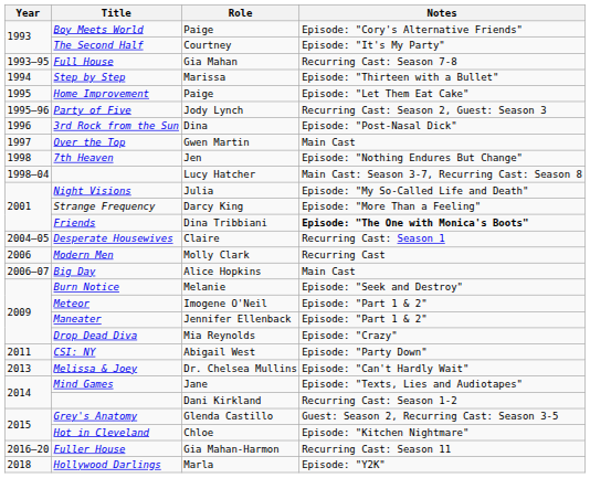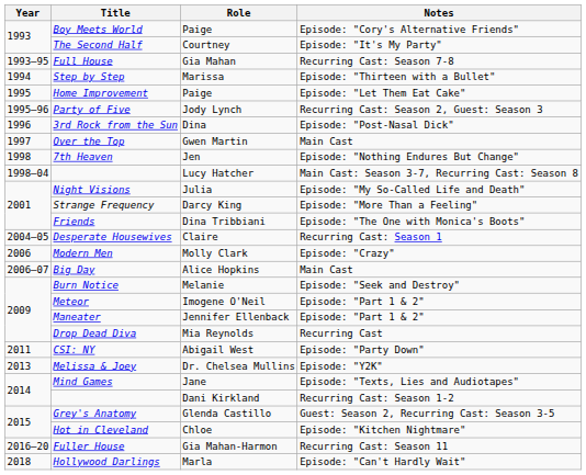 <table class="wikitable sortable">
 <tr>
 <th>Year</th>
 <th>Title</th>
 <th>Role</th>
 <th>Notes</th>
 </tr>
 <tr>
 <td rowspan="2">1993</td>
 <td><em><a href='#'>Boy Meets World</a></em></td>
 <td>Paige</td>
 <td>Episode: "Cory's Alternative Friends"</td>
 </tr>
 <tr>
 <td><em><a href='#'>The Second Half</a></em></td>
 <td>Courtney</td>
 <td>Episode: "It's My Party"</td>
 </tr>
 <tr>
 <td>1993–95</td>
 <td><em><a href='#'>Full House</a></em></td>
 <td>Gia Mahan</td>
 <td>Recurring Cast: Season 7-8</td>
 </tr>
 <tr>
 <td>1994</td>
 <td><em><a href='#'>Step by Step</a></em></td>
 <td>Marissa</td>
 <td>Episode: "Thirteen with a Bullet"</td>
 </tr>
 <tr>
 <td>1995</td>
 <td><em><a href='#'>Home Improvement</a></em></td>
 <td>Paige</td>
 <td>Episode: "Let Them Eat Cake"</td>
 </tr>
 <tr>
 <td>1995–96</td>
 <td><em><a href='#'>Party of Five</a></em></td>
 <td>Jody Lynch</td>
 <td>Recurring Cast: Season 2, Guest: Season 3</td>
 </tr>
 <tr>
 <td>1996</td>
 <td><em><a href='#'>3rd Rock from the Sun</a></em></td>
 <td>Dina</td>
 <td>Episode: "Post-Nasal Dick"</td>
 </tr>
 <tr>
 <td>1997</td>
 <td><em><a href='#'>Over the Top</a></em></td>
 <td>Gwen Martin</td>
 <td>Main Cast</td>
 </tr>
 <tr>
 <td>1998</td>
 <td><em><a href='#'>7th Heaven</a></em></td>
 <td>Jen</td>
 <td>Episode: "Nothing Endures But Change"</td>
 </tr>
 <tr>
 <td>1998–04</td>
 <td><em></em></td>
 <td>Lucy Hatcher</td>
 <td>Main Cast: Season 3-7, Recurring Cast: Season 8</td>
 </tr>
 <tr>
 <td rowspan="3">2001</td>
 <td><em><a href='#'>Night Visions</a></em></td>
 <td>Julia</td>
 <td>Episode: "My So-Called Life and Death"</td>
 </tr>
 <tr>
 <td><em>Strange Frequency</em></td>
 <td>Darcy King</td>
 <td>Episode: "More Than a Feeling"</td>
 </tr>
 <tr>
 <td><em><a href='#'>Friends</a></em></td>
 <td>Dina Tribbiani</td>
-<td><strong>Episode: "The One with Monica's Boots"</strong></td>
+<td>Episode: "The One with Monica's Boots"</td>
 </tr>
 <tr>
 <td>2004–05</td>
 <td><em><a href='#'>Desperate Housewives</a></em></td>
 <td>Claire</td>
 <td>Recurring Cast: <a href='#'>Season 1</a></td>
 </tr>
 <tr>
 <td>2006</td>
 <td><em><a href='#'>Modern Men</a></em></td>
 <td>Molly Clark</td>
-<td>Recurring Cast</td>
+<td>Episode: "Crazy"</td>
 </tr>
 <tr>
 <td>2006–07</td>
 <td><em><a href='#'>Big Day</a></em></td>
 <td>Alice Hopkins</td>
 <td>Main Cast</td>
 </tr>
 <tr>
 <td rowspan="4">2009</td>
 <td><em><a href='#'>Burn Notice</a></em></td>
 <td>Melanie</td>
 <td>Episode: "Seek and Destroy"</td>
 </tr>
 <tr>
 <td><em><a href='#'>Meteor</a></em></td>
 <td>Imogene O'Neil</td>
 <td>Episode: "Part 1 & 2"</td>
 </tr>
 <tr>
 <td><em><a href='#'>Maneater</a></em></td>
 <td>Jennifer Ellenback</td>
 <td>Episode: "Part 1 & 2"</td>
 </tr>
 <tr>
 <td><em><a href='#'>Drop Dead Diva</a></em></td>
 <td>Mia Reynolds</td>
-<td>Episode: "Crazy"</td>
+<td>Recurring Cast</td>
 </tr>
 <tr>
 <td>2011</td>
 <td><em><a href='#'>CSI: NY</a></em></td>
 <td>Abigail West</td>
 <td>Episode: "Party Down"</td>
 </tr>
 <tr>
 <td>2013</td>
 <td><em><a href='#'>Melissa & Joey</a></em></td>
 <td>Dr. Chelsea Mullins</td>
-<td>Episode: "Can't Hardly Wait"</td>
+<td>Episode: "Y2K"</td>
 </tr>
 <tr>
 <td rowspan="2">2014</td>
 <td><em><a href='#'>Mind Games</a></em></td>
 <td>Jane</td>
 <td>Episode: "Texts, Lies and Audiotapes"</td>
 </tr>
 <tr>
 <td><em></em></td>
 <td>Dani Kirkland</td>
 <td>Recurring Cast: Season 1-2</td>
 </tr>
 <tr>
 <td rowspan="2">2015</td>
 <td><em><a href='#'>Grey's Anatomy</a></em></td>
 <td>Glenda Castillo</td>
 <td>Guest: Season 2, Recurring Cast: Season 3-5</td>
 </tr>
 <tr>
 <td><em><a href='#'>Hot in Cleveland</a></em></td>
 <td>Chloe</td>
 <td>Episode: "Kitchen Nightmare"</td>
 </tr>
 <tr>
 <td>2016–20</td>
 <td><em><a href='#'>Fuller House</a></em></td>
 <td>Gia Mahan-Harmon</td>
 <td>Recurring Cast: Season 11</td>
 </tr>
 <tr>
 <td>2018</td>
 <td><em><a href='#'>Hollywood Darlings</a></em></td>
 <td>Marla</td>
-<td>Episode: "Y2K"</td>
+<td>Episode: "Can't Hardly Wait"</td>
 </tr>
 </table>
